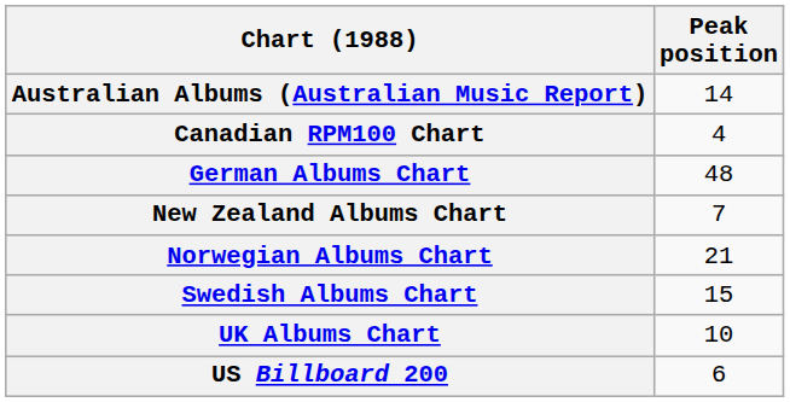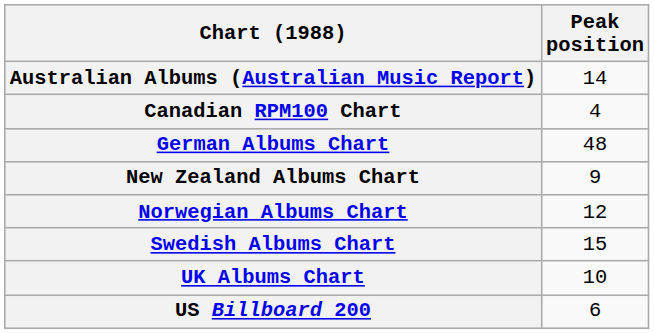 <table class="wikitable sortable plainrowheaders">
 <tr>
 <th>Chart (1988)</th>
 <th>Peak<br>position</th>
 </tr>
 <tr>
 <th scope="row">Australian Albums (<a href='#'>Australian Music Report</a>)</th>
 <td align="center">14</td>
 </tr>
 <tr>
 <th scope="row">Canadian <a href='#'>RPM100</a> Chart</th>
 <td style="text-align:center;">4</td>
 </tr>
 <tr>
 <th scope="row"><a href='#'>German Albums Chart</a></th>
 <td style="text-align:center;">48</td>
 </tr>
 <tr>
 <th scope="row">New Zealand Albums Chart</th>
-<td style="text-align:center;">7</td>
+<td style="text-align:center;">9</td>
 </tr>
 <tr>
 <th scope="row"><a href='#'>Norwegian Albums Chart</a></th>
-<td style="text-align:center;">21</td>
+<td style="text-align:center;">12</td>
 </tr>
 <tr>
 <th scope="row"><a href='#'>Swedish Albums Chart</a></th>
 <td style="text-align:center;">15</td>
 </tr>
 <tr>
 <th scope="row"><a href='#'>UK Albums Chart</a></th>
 <td align="center">10</td>
 </tr>
 <tr>
 <th scope="row">US <a href='#'><em>Billboard</em> 200</a></th>
 <td align="center">6</td>
 </tr>
 </table>
